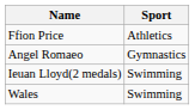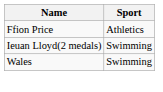 <table class="wikitable">
 <tr>
 <th>Name</th>
 <th>Sport</th>
 </tr>
 <tr>
 <td>Ffion Price</td>
 <td>Athletics</td>
 </tr>
 <tr>
-<td>Angel Romaeo</td>
-<td>Gymnastics</td>
-</tr>
-<tr>
 <td>Ieuan Lloyd(2 medals)</td>
 <td>Swimming</td>
 </tr>
 <tr>
 <td>Wales</td>
 <td>Swimming</td>
 </tr>
 </table>
